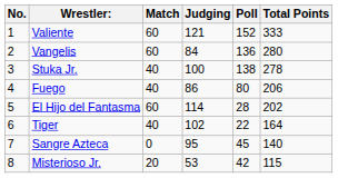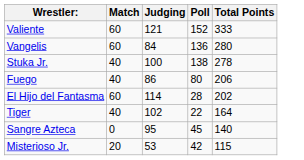 <table class="wikitable">
 <tr>
-<th><strong>No.</strong></th>
 <th><strong>Wrestler:</strong></th>
 <th><strong>Match</strong></th>
 <th><strong>Judging</strong></th>
 <th><strong>Poll</strong></th>
 <th><strong>Total Points</strong></th>
 </tr>
 <tr>
-<td>1</td>
 <td><a href='#'>Valiente</a></td>
 <td>60</td>
 <td>121</td>
 <td>152</td>
 <td>333</td>
 </tr>
 <tr>
-<td>2</td>
 <td><a href='#'>Vangelis</a></td>
 <td>60</td>
 <td>84</td>
 <td>136</td>
 <td>280</td>
 </tr>
 <tr>
-<td>3</td>
 <td><a href='#'>Stuka Jr.</a></td>
 <td>40</td>
 <td>100</td>
 <td>138</td>
 <td>278</td>
 </tr>
 <tr>
-<td>4</td>
 <td><a href='#'>Fuego</a></td>
 <td>40</td>
 <td>86</td>
 <td>80</td>
 <td>206</td>
 </tr>
 <tr>
-<td>5</td>
 <td><a href='#'>El Hijo del Fantasma</a></td>
 <td>60</td>
 <td>114</td>
 <td>28</td>
 <td>202</td>
 </tr>
 <tr>
-<td>6</td>
 <td><a href='#'>Tiger</a></td>
 <td>40</td>
 <td>102</td>
 <td>22</td>
 <td>164</td>
 </tr>
 <tr>
-<td>7</td>
 <td><a href='#'>Sangre Azteca</a></td>
 <td>0</td>
 <td>95</td>
 <td>45</td>
 <td>140</td>
 </tr>
 <tr>
-<td>8</td>
 <td><a href='#'>Misterioso Jr.</a></td>
 <td>20</td>
 <td>53</td>
 <td>42</td>
 <td>115</td>
 </tr>
 </table>
